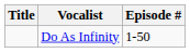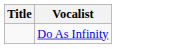 <table class="wikitable">
 <tr>
 <th>Title</th>
 <th>Vocalist</th>
-<th>Episode #</th>
 </tr>
 <tr>
 <td></td>
 <td><a href='#'>Do As Infinity</a></td>
-<td>1-50</td>
 </tr>
 </table>
